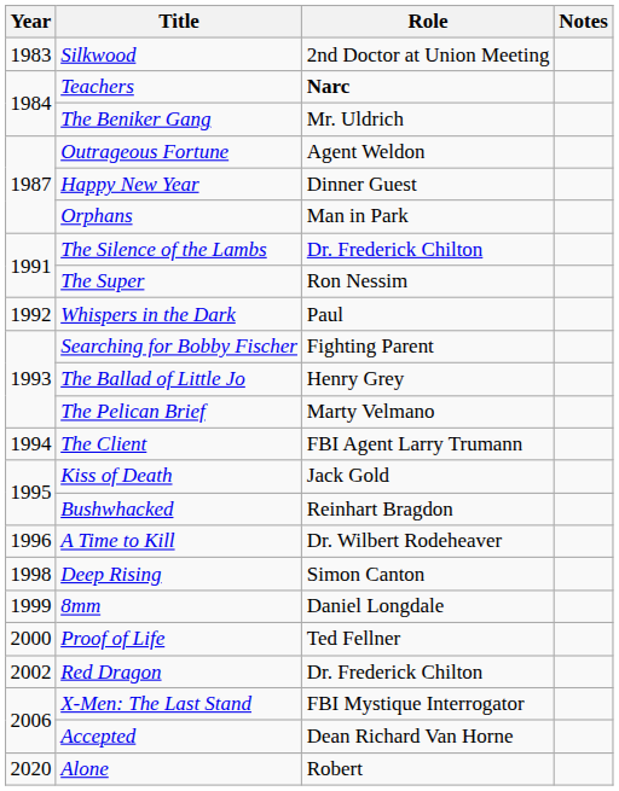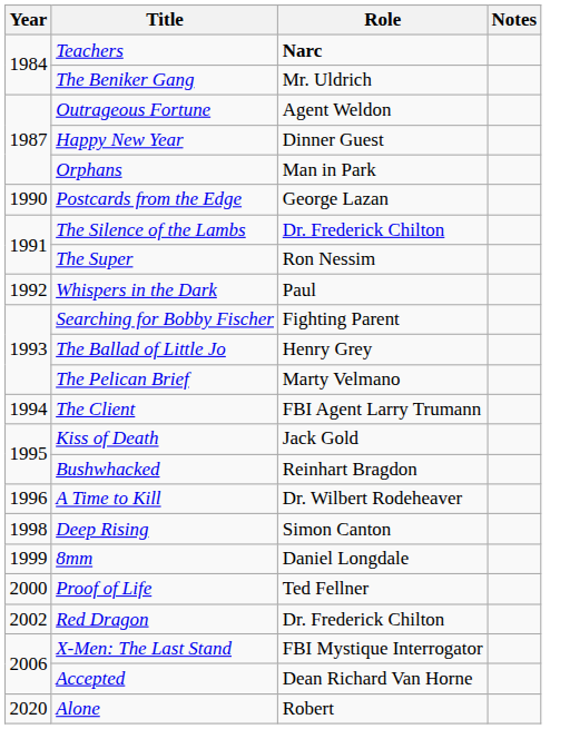 <table class="wikitable sortable">
 <tr>
 <th>Year</th>
 <th>Title</th>
 <th>Role</th>
 <th class="unsortable">Notes</th>
-</tr>
-<tr>
-<td>1983</td>
-<td><em><a href='#'>Silkwood</a></em></td>
-<td>2nd Doctor at Union Meeting</td>
-<td></td>
 </tr>
 <tr>
 <td rowspan="2">1984</td>
 <td><em><a href='#'>Teachers</a></em></td>
 <td><strong>Narc</strong></td>
 <td></td>
 </tr>
 <tr>
 <td><em><a href='#'>The Beniker Gang</a></em></td>
 <td>Mr. Uldrich</td>
 <td></td>
 </tr>
 <tr>
 <td rowspan="3">1987</td>
 <td><em><a href='#'>Outrageous Fortune</a></em></td>
 <td>Agent Weldon</td>
 <td></td>
 </tr>
 <tr>
 <td><em><a href='#'>Happy New Year</a></em></td>
 <td>Dinner Guest</td>
 <td></td>
 </tr>
 <tr>
 <td><em><a href='#'>Orphans</a></em></td>
 <td>Man in Park</td>
+<td></td>
+</tr>
+<tr>
+<td>1990</td>
+<td><em><a href='#'>Postcards from the Edge</a></em></td>
+<td>George Lazan</td>
 <td></td>
 </tr>
 <tr>
 <td rowspan="2">1991</td>
 <td><em><a href='#'>The Silence of the Lambs</a></em></td>
 <td><a href='#'>Dr. Frederick Chilton</a></td>
 <td></td>
 </tr>
 <tr>
 <td><em><a href='#'>The Super</a></em></td>
 <td>Ron Nessim</td>
 <td></td>
 </tr>
 <tr>
 <td>1992</td>
 <td><em><a href='#'>Whispers in the Dark</a></em></td>
 <td>Paul</td>
 <td></td>
 </tr>
 <tr>
 <td rowspan="3">1993</td>
 <td><em><a href='#'>Searching for Bobby Fischer</a></em></td>
 <td>Fighting Parent</td>
 <td></td>
 </tr>
 <tr>
 <td><em><a href='#'>The Ballad of Little Jo</a></em></td>
 <td>Henry Grey</td>
 <td></td>
 </tr>
 <tr>
 <td><em><a href='#'>The Pelican Brief</a></em></td>
 <td>Marty Velmano</td>
 <td></td>
 </tr>
 <tr>
 <td>1994</td>
 <td><em><a href='#'>The Client</a></em></td>
 <td>FBI Agent Larry Trumann</td>
 <td></td>
 </tr>
 <tr>
 <td rowspan="2">1995</td>
 <td><em><a href='#'>Kiss of Death</a></em></td>
 <td>Jack Gold</td>
 <td></td>
 </tr>
 <tr>
 <td><em><a href='#'>Bushwhacked</a></em></td>
 <td>Reinhart Bragdon</td>
 <td></td>
 </tr>
 <tr>
 <td>1996</td>
 <td><em><a href='#'>A Time to Kill</a></em></td>
 <td>Dr. Wilbert Rodeheaver</td>
 <td></td>
 </tr>
 <tr>
 <td>1998</td>
 <td><em><a href='#'>Deep Rising</a></em></td>
 <td>Simon Canton</td>
 <td></td>
 </tr>
 <tr>
 <td>1999</td>
 <td><em><a href='#'>8mm</a></em></td>
 <td>Daniel Longdale</td>
 <td></td>
 </tr>
 <tr>
 <td>2000</td>
 <td><em><a href='#'>Proof of Life</a></em></td>
 <td>Ted Fellner</td>
 <td></td>
 </tr>
 <tr>
 <td>2002</td>
 <td><em><a href='#'>Red Dragon</a></em></td>
 <td>Dr. Frederick Chilton</td>
 <td></td>
 </tr>
 <tr>
 <td rowspan="2">2006</td>
 <td><em><a href='#'>X-Men: The Last Stand</a></em></td>
 <td>FBI Mystique Interrogator</td>
 <td></td>
 </tr>
 <tr>
 <td><em><a href='#'>Accepted</a></em></td>
 <td>Dean Richard Van Horne</td>
 <td></td>
 </tr>
 <tr>
 <td>2020</td>
 <td><em><a href='#'>Alone</a></em></td>
 <td>Robert</td>
 <td></td>
 </tr>
 </table>
